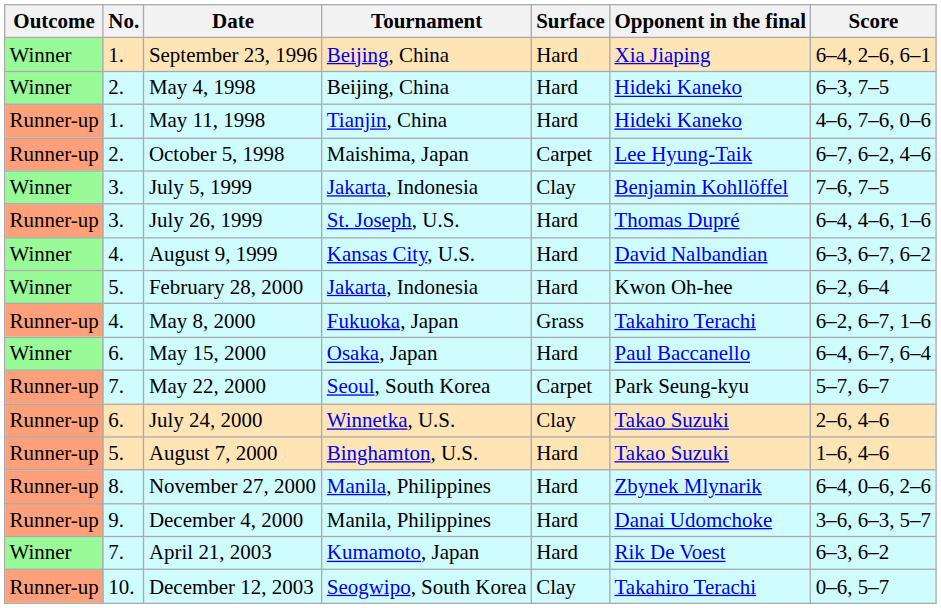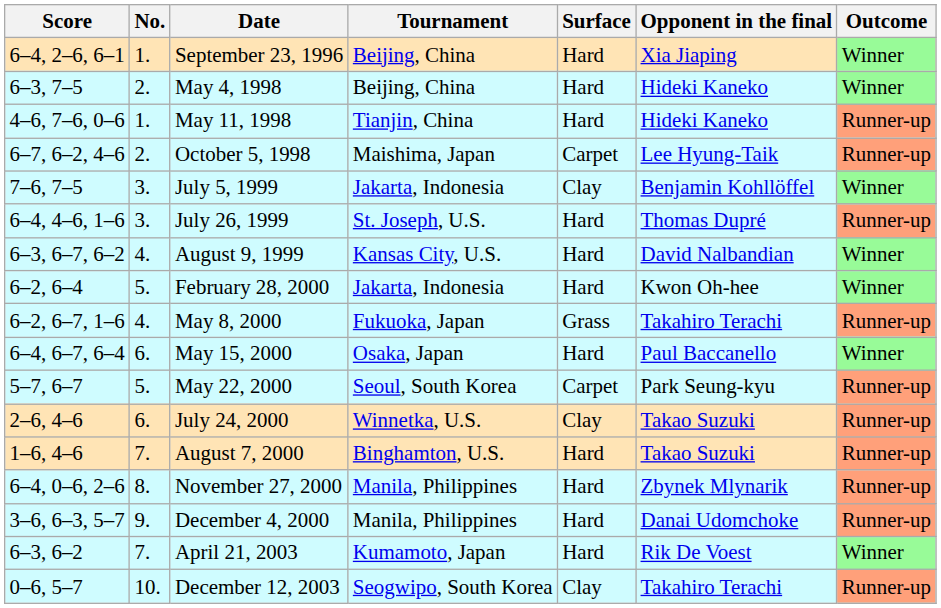 <table class="wikitable">
 <tr>
-<th>Outcome</th>
+<th>Score</th>
 <th>No.</th>
 <th>Date</th>
 <th>Tournament</th>
 <th>Surface</th>
 <th>Opponent in the final</th>
-<th>Score</th>
+<th>Outcome</th>
 </tr>
 <tr bgcolor="moccasin">
-<td bgcolor=98FB98>Winner</td>
+<td>6–4, 2–6, 6–1</td>
 <td>1.</td>
 <td>September 23, 1996</td>
 <td> <a href='#'>Beijing</a>, China</td>
 <td>Hard</td>
 <td> <a href='#'>Xia Jiaping</a></td>
-<td>6–4, 2–6, 6–1</td>
+<td bgcolor=98FB98>Winner</td>
 </tr>
 <tr bgcolor="CFFCFF">
-<td bgcolor=98FB98>Winner</td>
+<td>6–3, 7–5</td>
 <td>2.</td>
 <td>May 4, 1998</td>
 <td> Beijing, China</td>
 <td>Hard</td>
 <td> <a href='#'>Hideki Kaneko</a></td>
-<td>6–3, 7–5</td>
+<td bgcolor=98FB98>Winner</td>
 </tr>
 <tr bgcolor="CFFCFF">
-<td bgcolor=#FFA07A>Runner-up</td>
+<td>4–6, 7–6, 0–6</td>
 <td>1.</td>
 <td>May 11, 1998</td>
 <td> <a href='#'>Tianjin</a>, China</td>
 <td>Hard</td>
 <td> <a href='#'>Hideki Kaneko</a></td>
-<td>4–6, 7–6, 0–6</td>
+<td bgcolor=#FFA07A>Runner-up</td>
 </tr>
 <tr bgcolor="CFFCFF">
-<td bgcolor=#FFA07A>Runner-up</td>
+<td>6–7, 6–2, 4–6</td>
 <td>2.</td>
 <td>October 5, 1998</td>
 <td> Maishima, Japan</td>
 <td>Carpet</td>
 <td> <a href='#'>Lee Hyung-Taik</a></td>
-<td>6–7, 6–2, 4–6</td>
+<td bgcolor=#FFA07A>Runner-up</td>
 </tr>
 <tr bgcolor="CFFCFF">
-<td bgcolor=98FB98>Winner</td>
+<td>7–6, 7–5</td>
 <td>3.</td>
 <td>July 5, 1999</td>
 <td> <a href='#'>Jakarta</a>, Indonesia</td>
 <td>Clay</td>
 <td> <a href='#'>Benjamin Kohllöffel</a></td>
-<td>7–6, 7–5</td>
+<td bgcolor=98FB98>Winner</td>
 </tr>
 <tr bgcolor="CFFCFF">
-<td bgcolor=#FFA07A>Runner-up</td>
+<td>6–4, 4–6, 1–6</td>
 <td>3.</td>
 <td>July 26, 1999</td>
 <td> <a href='#'>St. Joseph</a>, U.S.</td>
 <td>Hard</td>
 <td> <a href='#'>Thomas Dupré</a></td>
-<td>6–4, 4–6, 1–6</td>
+<td bgcolor=#FFA07A>Runner-up</td>
 </tr>
 <tr bgcolor="CFFCFF">
-<td bgcolor=98FB98>Winner</td>
+<td>6–3, 6–7, 6–2</td>
 <td>4.</td>
 <td>August 9, 1999</td>
 <td> <a href='#'>Kansas City</a>, U.S.</td>
 <td>Hard</td>
 <td> <a href='#'>David Nalbandian</a></td>
-<td>6–3, 6–7, 6–2</td>
+<td bgcolor=98FB98>Winner</td>
 </tr>
 <tr bgcolor="CFFCFF">
-<td bgcolor=98FB98>Winner</td>
+<td>6–2, 6–4</td>
 <td>5.</td>
 <td>February 28, 2000</td>
 <td> <a href='#'>Jakarta</a>, Indonesia</td>
 <td>Hard</td>
 <td> Kwon Oh-hee</td>
-<td>6–2, 6–4</td>
+<td bgcolor=98FB98>Winner</td>
 </tr>
 <tr bgcolor="CFFCFF">
-<td bgcolor=#FFA07A>Runner-up</td>
+<td>6–2, 6–7, 1–6</td>
 <td>4.</td>
 <td>May 8, 2000</td>
 <td> <a href='#'>Fukuoka</a>, Japan</td>
 <td>Grass</td>
 <td> <a href='#'>Takahiro Terachi</a></td>
-<td>6–2, 6–7, 1–6</td>
+<td bgcolor=#FFA07A>Runner-up</td>
 </tr>
 <tr bgcolor="CFFCFF">
-<td bgcolor=98FB98>Winner</td>
+<td>6–4, 6–7, 6–4</td>
 <td>6.</td>
 <td>May 15, 2000</td>
 <td> <a href='#'>Osaka</a>, Japan</td>
 <td>Hard</td>
 <td> <a href='#'>Paul Baccanello</a></td>
-<td>6–4, 6–7, 6–4</td>
+<td bgcolor=98FB98>Winner</td>
 </tr>
 <tr bgcolor="CFFCFF">
-<td bgcolor=#FFA07A>Runner-up</td>
-<td>7.</td>
+<td>5–7, 6–7</td>
+<td>5.</td>
 <td>May 22, 2000</td>
 <td> <a href='#'>Seoul</a>, South Korea</td>
 <td>Carpet</td>
 <td> Park Seung-kyu</td>
-<td>5–7, 6–7</td>
+<td bgcolor=#FFA07A>Runner-up</td>
 </tr>
 <tr bgcolor="moccasin">
-<td bgcolor=#FFA07A>Runner-up</td>
+<td>2–6, 4–6</td>
 <td>6.</td>
 <td>July 24, 2000</td>
 <td> <a href='#'>Winnetka</a>, U.S.</td>
 <td>Clay</td>
 <td> <a href='#'>Takao Suzuki</a></td>
-<td>2–6, 4–6</td>
+<td bgcolor=#FFA07A>Runner-up</td>
 </tr>
 <tr bgcolor="moccasin">
-<td bgcolor=#FFA07A>Runner-up</td>
-<td>5.</td>
+<td>1–6, 4–6</td>
+<td>7.</td>
 <td>August 7, 2000</td>
 <td> <a href='#'>Binghamton</a>, U.S.</td>
 <td>Hard</td>
 <td> <a href='#'>Takao Suzuki</a></td>
-<td>1–6, 4–6</td>
+<td bgcolor=#FFA07A>Runner-up</td>
 </tr>
 <tr bgcolor="CFFCFF">
-<td bgcolor=#FFA07A>Runner-up</td>
+<td>6–4, 0–6, 2–6</td>
 <td>8.</td>
 <td>November 27, 2000</td>
 <td> <a href='#'>Manila</a>, Philippines</td>
 <td>Hard</td>
 <td> <a href='#'>Zbynek Mlynarik</a></td>
-<td>6–4, 0–6, 2–6</td>
+<td bgcolor=#FFA07A>Runner-up</td>
 </tr>
 <tr bgcolor="CFFCFF">
-<td bgcolor=#FFA07A>Runner-up</td>
+<td>3–6, 6–3, 5–7</td>
 <td>9.</td>
 <td>December 4, 2000</td>
 <td> Manila, Philippines</td>
 <td>Hard</td>
 <td> <a href='#'>Danai Udomchoke</a></td>
-<td>3–6, 6–3, 5–7</td>
+<td bgcolor=#FFA07A>Runner-up</td>
 </tr>
 <tr bgcolor="CFFCFF">
-<td bgcolor=98FB98>Winner</td>
+<td>6–3, 6–2</td>
 <td>7.</td>
 <td>April 21, 2003</td>
 <td> <a href='#'>Kumamoto</a>, Japan</td>
 <td>Hard</td>
 <td> <a href='#'>Rik De Voest</a></td>
-<td>6–3, 6–2</td>
+<td bgcolor=98FB98>Winner</td>
 </tr>
 <tr bgcolor="CFFCFF">
-<td bgcolor=#FFA07A>Runner-up</td>
+<td>0–6, 5–7</td>
 <td>10.</td>
 <td>December 12, 2003</td>
 <td> <a href='#'>Seogwipo</a>, South Korea</td>
 <td>Clay</td>
 <td> <a href='#'>Takahiro Terachi</a></td>
-<td>0–6, 5–7</td>
+<td bgcolor=#FFA07A>Runner-up</td>
 </tr>
 </table>
